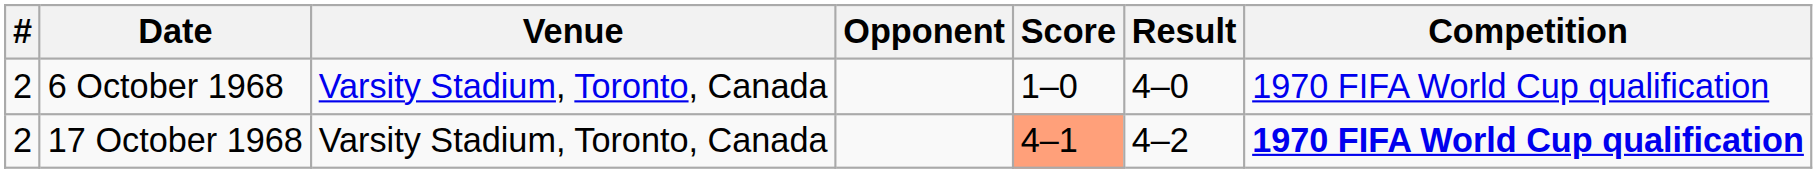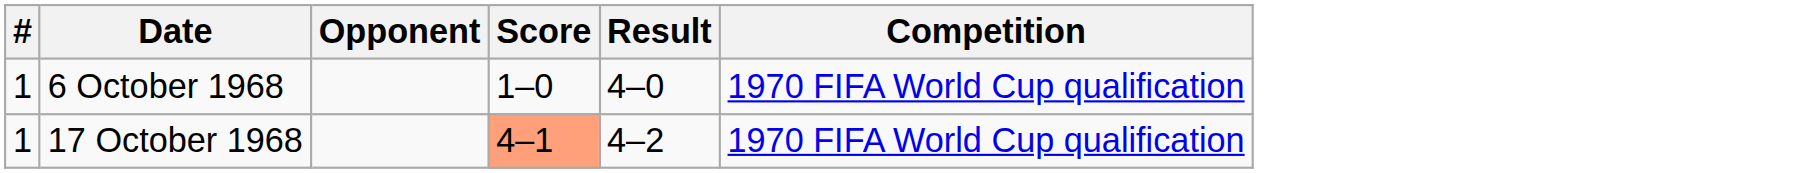 <table class="wikitable">
 <tr>
 <th>#</th>
 <th>Date</th>
-<th>Venue</th>
 <th>Opponent</th>
 <th>Score</th>
 <th>Result</th>
 <th>Competition</th>
 </tr>
 <tr>
-<td>2</td>
+<td>1</td>
 <td>6 October 1968</td>
-<td><a href='#'>Varsity Stadium</a>, <a href='#'>Toronto</a>, Canada</td>
 <td></td>
 <td>1–0</td>
 <td>4–0</td>
 <td><a href='#'>1970 FIFA World Cup qualification</a></td>
 </tr>
 <tr>
-<td>2</td>
+<td>1</td>
 <td>17 October 1968</td>
-<td>Varsity Stadium, Toronto, Canada</td>
 <td></td>
 <td style="background: lightsalmon;">4–1</td>
 <td>4–2</td>
-<td><strong><a href='#'>1970 FIFA World Cup qualification</a></strong></td>
+<td><a href='#'>1970 FIFA World Cup qualification</a></td>
 </tr>
 </table>
